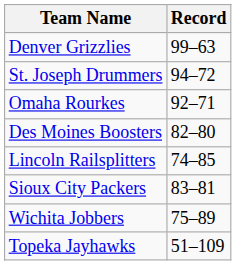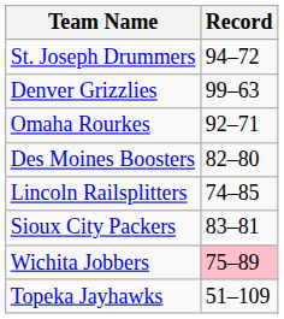 <table class="wikitable">
 <tr>
 <th>Team Name</th>
 <th>Record</th>
 </tr>
 <tr>
+<td><a href='#'>St. Joseph Drummers</a></td>
+<td>94–72</td>
+</tr>
+<tr>
 <td><a href='#'>Denver Grizzlies</a></td>
 <td>99–63</td>
-</tr>
-<tr>
-<td><a href='#'>St. Joseph Drummers</a></td>
-<td>94–72</td>
 </tr>
 <tr>
 <td><a href='#'>Omaha Rourkes</a></td>
 <td>92–71</td>
 </tr>
 <tr>
 <td><a href='#'>Des Moines Boosters</a></td>
 <td>82–80</td>
 </tr>
 <tr>
 <td><a href='#'>Lincoln Railsplitters</a></td>
 <td>74–85</td>
 </tr>
 <tr>
 <td><a href='#'>Sioux City Packers</a></td>
 <td>83–81</td>
 </tr>
 <tr>
 <td><a href='#'>Wichita Jobbers</a></td>
-<td>75–89</td>
+<td style="background: pink;">75–89</td>
 </tr>
 <tr>
 <td><a href='#'>Topeka Jayhawks</a></td>
 <td>51–109</td>
 </tr>
 </table>
